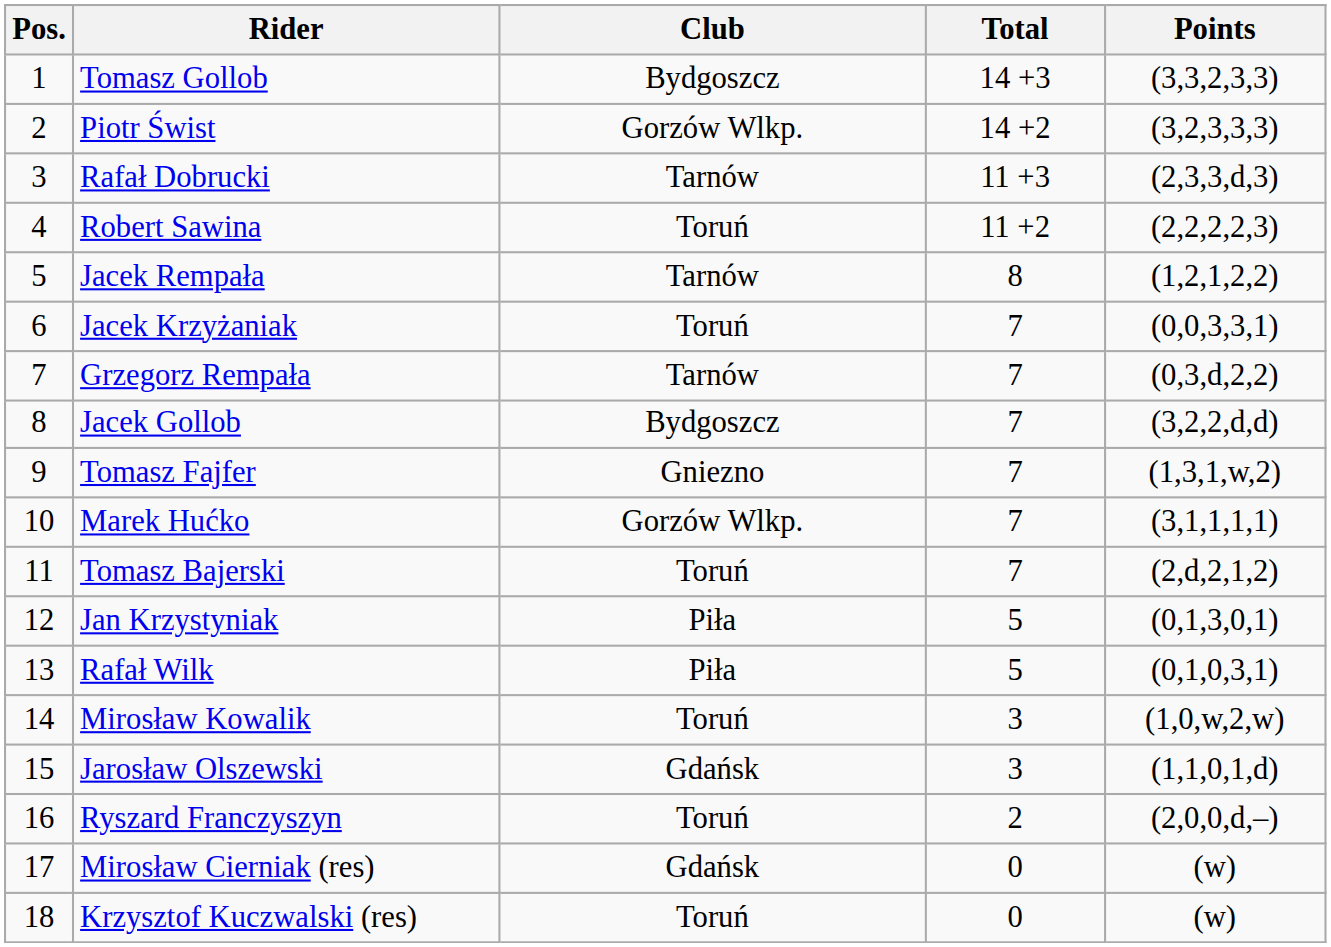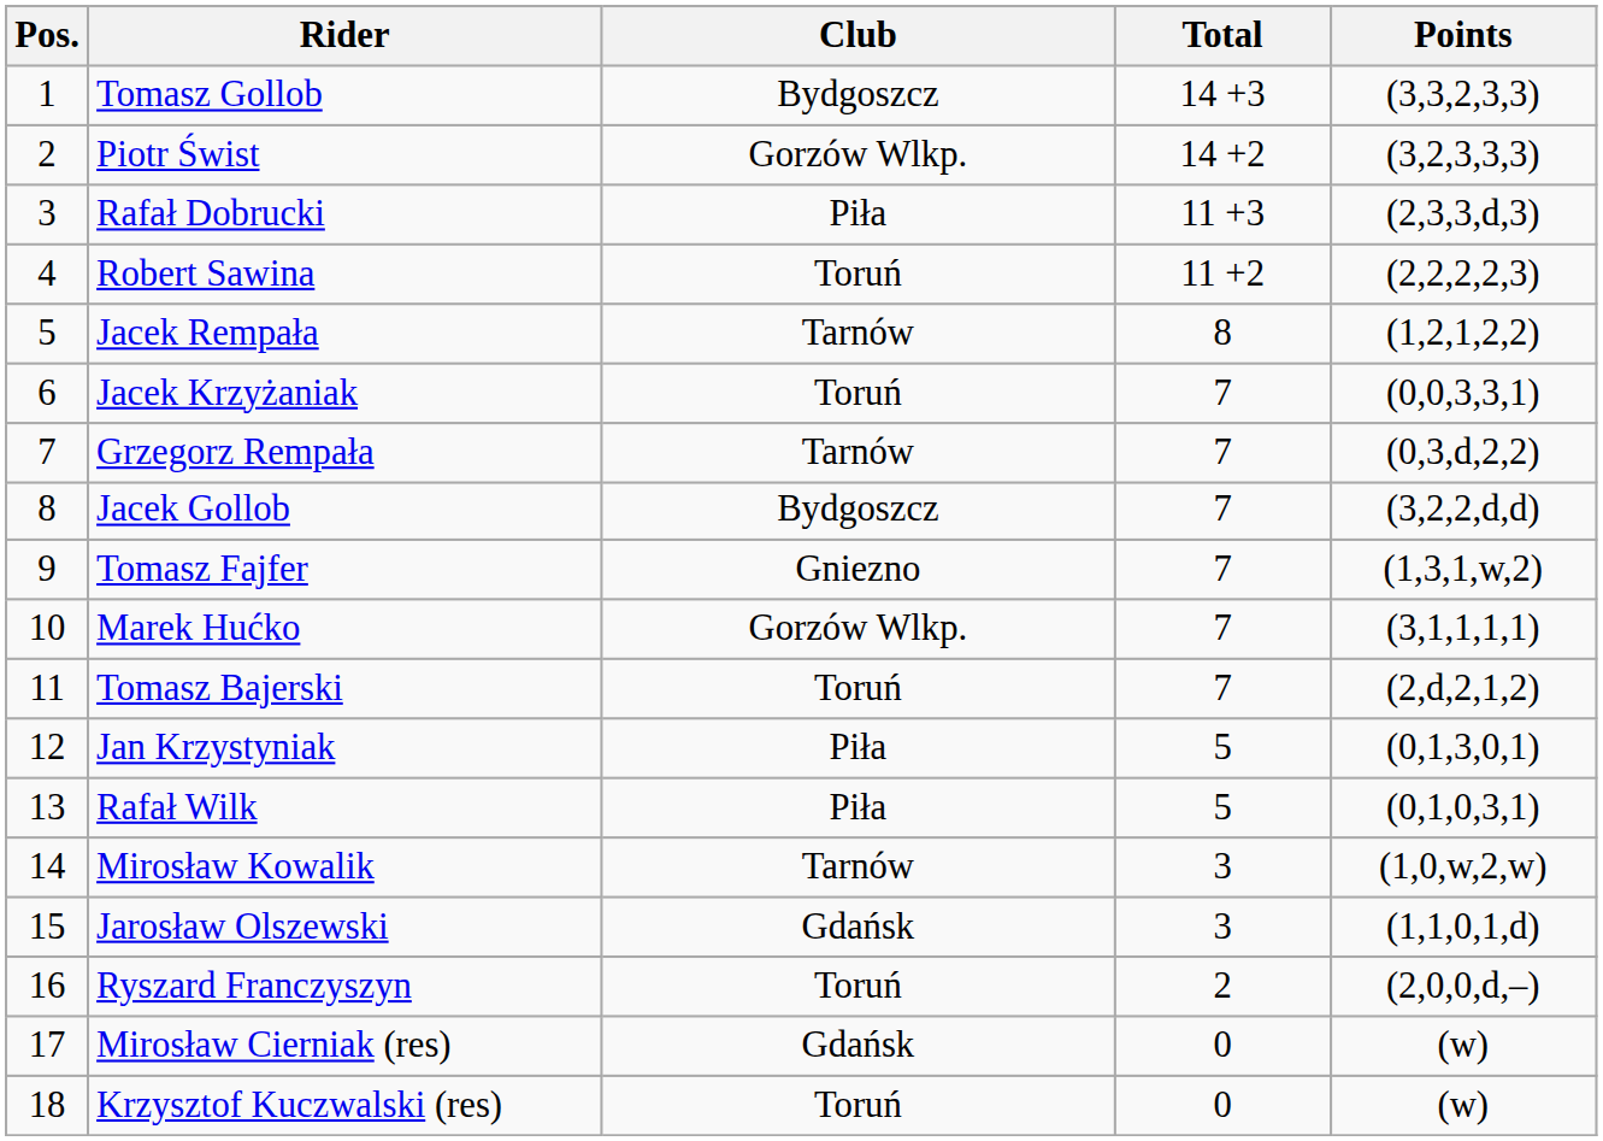 <table class=wikitable style="font-size:93%;">
 <tr>
 <th width=25px>Pos.</th>
 <th width=200px>Rider</th>
 <th width=200px>Club</th>
 <th width=80px>Total</th>
 <th width=100px>Points</th>
 </tr>
 <tr align=center>
 <td>1</td>
 <td align=left><a href='#'>Tomasz Gollob</a></td>
 <td>Bydgoszcz</td>
 <td>14 +3</td>
 <td>(3,3,2,3,3)</td>
 </tr>
 <tr align=center>
 <td>2</td>
 <td align=left><a href='#'>Piotr Świst</a></td>
 <td>Gorzów Wlkp.</td>
 <td>14 +2</td>
 <td>(3,2,3,3,3)</td>
 </tr>
 <tr align=center>
 <td>3</td>
 <td align=left><a href='#'>Rafał Dobrucki</a></td>
-<td>Tarnów</td>
+<td>Piła</td>
 <td>11 +3</td>
 <td>(2,3,3,d,3)</td>
 </tr>
 <tr align=center>
 <td>4</td>
 <td align=left><a href='#'>Robert Sawina</a></td>
 <td>Toruń</td>
 <td>11 +2</td>
 <td>(2,2,2,2,3)</td>
 </tr>
 <tr align=center>
 <td>5</td>
 <td align=left><a href='#'>Jacek Rempała</a></td>
 <td>Tarnów</td>
 <td>8</td>
 <td>(1,2,1,2,2)</td>
 </tr>
 <tr align=center>
 <td>6</td>
 <td align=left><a href='#'>Jacek Krzyżaniak</a></td>
 <td>Toruń</td>
 <td>7</td>
 <td>(0,0,3,3,1)</td>
 </tr>
 <tr align=center>
 <td>7</td>
 <td align=left><a href='#'>Grzegorz Rempała</a></td>
 <td>Tarnów</td>
 <td>7</td>
 <td>(0,3,d,2,2)</td>
 </tr>
 <tr align=center>
 <td>8</td>
 <td align=left><a href='#'>Jacek Gollob</a></td>
 <td>Bydgoszcz</td>
 <td>7</td>
 <td>(3,2,2,d,d)</td>
 </tr>
 <tr align=center>
 <td>9</td>
 <td align=left><a href='#'>Tomasz Fajfer</a></td>
 <td>Gniezno</td>
 <td>7</td>
 <td>(1,3,1,w,2)</td>
 </tr>
 <tr align=center>
 <td>10</td>
 <td align=left><a href='#'>Marek Hućko</a></td>
 <td>Gorzów Wlkp.</td>
 <td>7</td>
 <td>(3,1,1,1,1)</td>
 </tr>
 <tr align=center>
 <td>11</td>
 <td align=left><a href='#'>Tomasz Bajerski</a></td>
 <td>Toruń</td>
 <td>7</td>
 <td>(2,d,2,1,2)</td>
 </tr>
 <tr align=center>
 <td>12</td>
 <td align=left><a href='#'>Jan Krzystyniak</a></td>
 <td>Piła</td>
 <td>5</td>
 <td>(0,1,3,0,1)</td>
 </tr>
 <tr align=center>
 <td>13</td>
 <td align=left><a href='#'>Rafał Wilk</a></td>
 <td>Piła</td>
 <td>5</td>
 <td>(0,1,0,3,1)</td>
 </tr>
 <tr align=center>
 <td>14</td>
 <td align=left><a href='#'>Mirosław Kowalik</a></td>
-<td>Toruń</td>
+<td>Tarnów</td>
 <td>3</td>
 <td>(1,0,w,2,w)</td>
 </tr>
 <tr align=center>
 <td>15</td>
 <td align=left><a href='#'>Jarosław Olszewski</a></td>
 <td>Gdańsk</td>
 <td>3</td>
 <td>(1,1,0,1,d)</td>
 </tr>
 <tr align=center>
 <td>16</td>
 <td align=left><a href='#'>Ryszard Franczyszyn</a></td>
 <td>Toruń</td>
 <td>2</td>
 <td>(2,0,0,d,–)</td>
 </tr>
 <tr align=center>
 <td>17</td>
 <td align=left><a href='#'>Mirosław Cierniak</a> (res)</td>
 <td>Gdańsk</td>
 <td>0</td>
 <td>(w)</td>
 </tr>
 <tr align=center>
 <td>18</td>
 <td align=left><a href='#'>Krzysztof Kuczwalski</a> (res)</td>
 <td>Toruń</td>
 <td>0</td>
 <td>(w)</td>
 </tr>
 </table>
